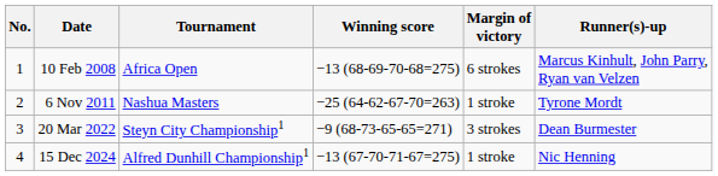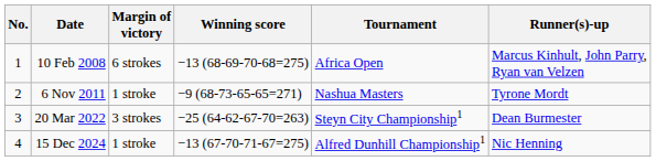 <table class="wikitable" style="font-size:95%;">
 <tr>
 <th>No.</th>
 <th>Date</th>
+<th>Margin of<br>victory</th>
+<th>Winning score</th>
 <th>Tournament</th>
-<th>Winning score</th>
-<th>Margin of<br>victory</th>
 <th>Runner(s)-up</th>
 </tr>
 <tr>
 <td align=center>1</td>
 <td align=right>10 Feb <a href='#'>2008</a></td>
+<td>6 strokes</td>
+<td>−13 (68-69-70-68=275)</td>
 <td><a href='#'>Africa Open</a></td>
-<td>−13 (68-69-70-68=275)</td>
-<td>6 strokes</td>
 <td> <a href='#'>Marcus Kinhult</a>,  <a href='#'>John Parry</a>,<br> <a href='#'>Ryan van Velzen</a></td>
 </tr>
 <tr>
 <td align=center>2</td>
 <td align=right>6 Nov <a href='#'>2011</a></td>
+<td>1 stroke</td>
+<td>−9 (68-73-65-65=271)</td>
 <td><a href='#'>Nashua Masters</a></td>
-<td>−25 (64-62-67-70=263)</td>
-<td>1 stroke</td>
 <td> <a href='#'>Tyrone Mordt</a></td>
 </tr>
 <tr>
 <td align=center>3</td>
 <td align=right>20 Mar <a href='#'>2022</a></td>
+<td>3 strokes</td>
+<td>−25 (64-62-67-70=263)</td>
 <td><a href='#'>Steyn City Championship</a><sup>1</sup></td>
-<td>−9 (68-73-65-65=271)</td>
-<td>3 strokes</td>
 <td> <a href='#'>Dean Burmester</a></td>
 </tr>
 <tr>
 <td align=center>4</td>
 <td align=right>15 Dec <a href='#'>2024</a></td>
+<td>1 stroke</td>
+<td>−13 (67-70-71-67=275)</td>
 <td><a href='#'>Alfred Dunhill Championship</a><sup>1</sup></td>
-<td>−13 (67-70-71-67=275)</td>
-<td>1 stroke</td>
 <td> <a href='#'>Nic Henning</a></td>
 </tr>
 </table>
